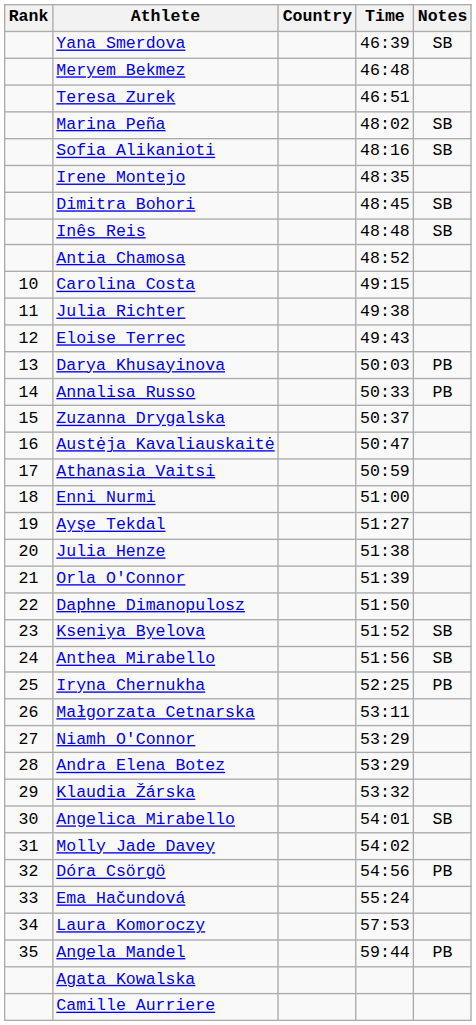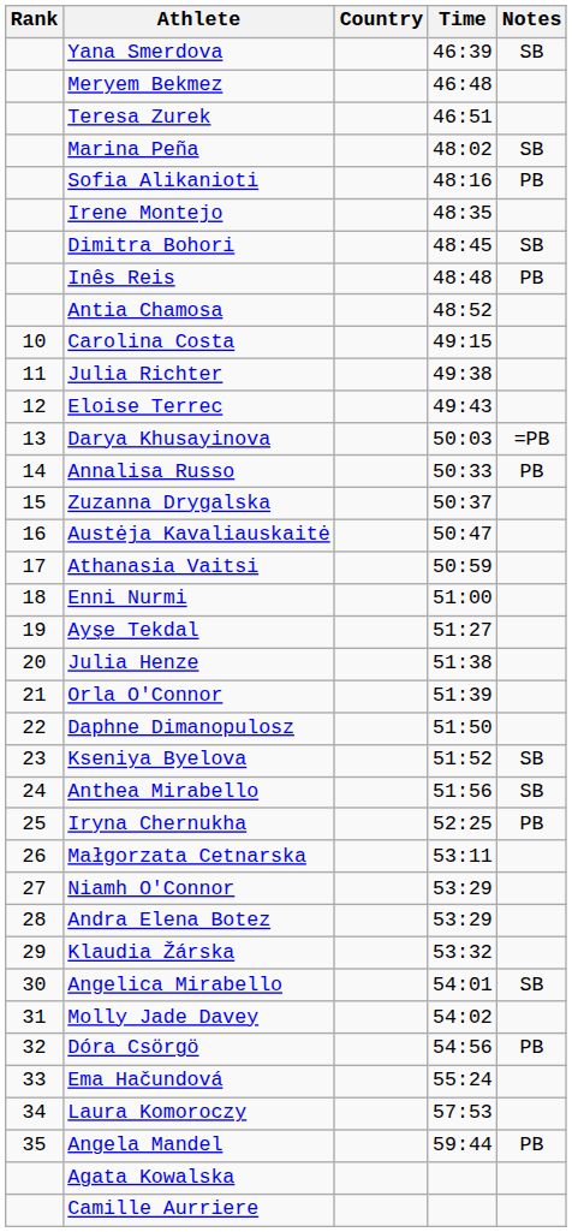 <table class="wikitable sortable" style=" text-align:center; font-size:95%;">
 <tr>
 <th>Rank</th>
 <th>Athlete</th>
 <th>Country</th>
 <th>Time</th>
 <th>Notes</th>
 </tr>
 <tr>
 <td></td>
 <td align=left><a href='#'>Yana Smerdova</a></td>
 <td align=left></td>
 <td>46:39</td>
 <td>SB</td>
 </tr>
 <tr>
 <td></td>
 <td align=left><a href='#'>Meryem Bekmez</a></td>
 <td align=left></td>
 <td>46:48</td>
 <td></td>
 </tr>
 <tr>
 <td></td>
 <td align=left><a href='#'>Teresa Zurek</a></td>
 <td align=left></td>
 <td>46:51</td>
 <td></td>
 </tr>
 <tr>
 <td></td>
 <td align=left><a href='#'>Marina Peña</a></td>
 <td align=left></td>
 <td>48:02</td>
 <td>SB</td>
 </tr>
 <tr>
 <td></td>
 <td align=left><a href='#'>Sofia Alikanioti</a></td>
 <td align=left></td>
 <td>48:16</td>
-<td>SB</td>
+<td>PB</td>
 </tr>
 <tr>
 <td></td>
 <td align=left><a href='#'>Irene Montejo</a></td>
 <td align=left></td>
 <td>48:35</td>
 <td></td>
 </tr>
 <tr>
 <td></td>
 <td align=left><a href='#'>Dimitra Bohori</a></td>
 <td align=left></td>
 <td>48:45</td>
 <td>SB</td>
 </tr>
 <tr>
 <td></td>
 <td align=left><a href='#'>Inês Reis</a></td>
 <td align=left></td>
 <td>48:48</td>
-<td>SB</td>
+<td>PB</td>
 </tr>
 <tr>
 <td></td>
 <td align=left><a href='#'>Antia Chamosa</a></td>
 <td align=left></td>
 <td>48:52</td>
 <td></td>
 </tr>
 <tr>
 <td>10</td>
 <td align=left><a href='#'>Carolina Costa</a></td>
 <td align=left></td>
 <td>49:15</td>
 <td></td>
 </tr>
 <tr>
 <td>11</td>
 <td align=left><a href='#'>Julia Richter</a></td>
 <td align=left></td>
 <td>49:38</td>
 <td></td>
 </tr>
 <tr>
 <td>12</td>
 <td align=left><a href='#'>Eloise Terrec</a></td>
 <td align=left></td>
 <td>49:43</td>
 <td></td>
 </tr>
 <tr>
 <td>13</td>
 <td align=left><a href='#'>Darya Khusayinova</a></td>
 <td align=left></td>
 <td>50:03</td>
-<td>PB</td>
+<td>=PB</td>
 </tr>
 <tr>
 <td>14</td>
 <td align=left><a href='#'>Annalisa Russo</a></td>
 <td align=left></td>
 <td>50:33</td>
 <td>PB</td>
 </tr>
 <tr>
 <td>15</td>
 <td align=left><a href='#'>Zuzanna Drygalska</a></td>
 <td align=left></td>
 <td>50:37</td>
 <td></td>
 </tr>
 <tr>
 <td>16</td>
 <td align=left><a href='#'>Austėja Kavaliauskaitė</a></td>
 <td align=left></td>
 <td>50:47</td>
 <td></td>
 </tr>
 <tr>
 <td>17</td>
 <td align=left><a href='#'>Athanasia Vaitsi</a></td>
 <td align=left></td>
 <td>50:59</td>
 <td></td>
 </tr>
 <tr>
 <td>18</td>
 <td align=left><a href='#'>Enni Nurmi</a></td>
 <td align=left></td>
 <td>51:00</td>
 <td></td>
 </tr>
 <tr>
 <td>19</td>
 <td align=left><a href='#'>Ayşe Tekdal</a></td>
 <td align=left></td>
 <td>51:27</td>
 <td></td>
 </tr>
 <tr>
 <td>20</td>
 <td align=left><a href='#'>Julia Henze</a></td>
 <td align=left></td>
 <td>51:38</td>
 <td></td>
 </tr>
 <tr>
 <td>21</td>
 <td align=left><a href='#'>Orla O'Connor</a></td>
 <td align=left></td>
 <td>51:39</td>
 <td></td>
 </tr>
 <tr>
 <td>22</td>
 <td align=left><a href='#'>Daphne Dimanopulosz</a></td>
 <td align=left></td>
 <td>51:50</td>
 <td></td>
 </tr>
 <tr>
 <td>23</td>
 <td align=left><a href='#'>Kseniya Byelova</a></td>
 <td align=left></td>
 <td>51:52</td>
 <td>SB</td>
 </tr>
 <tr>
 <td>24</td>
 <td align=left><a href='#'>Anthea Mirabello</a></td>
 <td align=left></td>
 <td>51:56</td>
 <td>SB</td>
 </tr>
 <tr>
 <td>25</td>
 <td align=left><a href='#'>Iryna Chernukha</a></td>
 <td align=left></td>
 <td>52:25</td>
 <td>PB</td>
 </tr>
 <tr>
 <td>26</td>
 <td align=left><a href='#'>Małgorzata Cetnarska</a></td>
 <td align=left></td>
 <td>53:11</td>
 <td></td>
 </tr>
 <tr>
 <td>27</td>
 <td align=left><a href='#'>Niamh O'Connor</a></td>
 <td align=left></td>
 <td>53:29</td>
 <td></td>
 </tr>
 <tr>
 <td>28</td>
 <td align=left><a href='#'>Andra Elena Botez</a></td>
 <td align=left></td>
 <td>53:29</td>
 <td></td>
 </tr>
 <tr>
 <td>29</td>
 <td align=left><a href='#'>Klaudia Žárska</a></td>
 <td align=left></td>
 <td>53:32</td>
 <td></td>
 </tr>
 <tr>
 <td>30</td>
 <td align=left><a href='#'>Angelica Mirabello</a></td>
 <td align=left></td>
 <td>54:01</td>
 <td>SB</td>
 </tr>
 <tr>
 <td>31</td>
 <td align=left><a href='#'>Molly Jade Davey</a></td>
 <td align=left></td>
 <td>54:02</td>
 <td></td>
 </tr>
 <tr>
 <td>32</td>
 <td align=left><a href='#'>Dóra Csörgö</a></td>
 <td align=left></td>
 <td>54:56</td>
 <td>PB</td>
 </tr>
 <tr>
 <td>33</td>
 <td align=left><a href='#'>Ema Hačundová</a></td>
 <td align=left></td>
 <td>55:24</td>
 <td></td>
 </tr>
 <tr>
 <td>34</td>
 <td align=left><a href='#'>Laura Komoroczy</a></td>
 <td align=left></td>
 <td>57:53</td>
 <td></td>
 </tr>
 <tr>
 <td>35</td>
 <td align=left><a href='#'>Angela Mandel</a></td>
 <td align=left></td>
 <td>59:44</td>
 <td>PB</td>
 </tr>
 <tr>
 <td></td>
 <td align=left><a href='#'>Agata Kowalska</a></td>
 <td align=left></td>
 <td></td>
 <td></td>
 </tr>
 <tr>
 <td></td>
 <td align=left><a href='#'>Camille Aurriere</a></td>
 <td align=left></td>
 <td></td>
 <td></td>
 </tr>
 </table>
